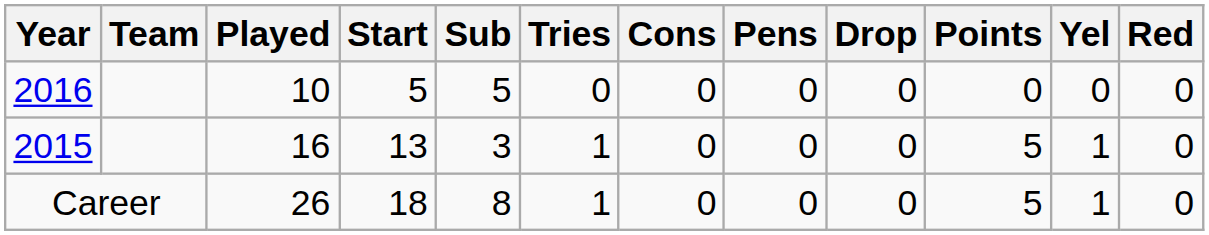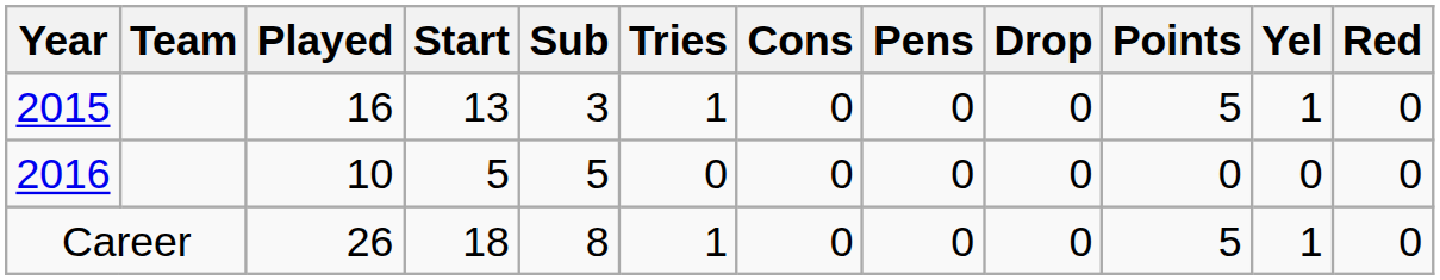 <table class="wikitable sortable" style="font-size: 95%; text-align: right;">
 <tr>
 <th>Year</th>
 <th>Team</th>
 <th>Played</th>
 <th>Start</th>
 <th>Sub</th>
 <th>Tries</th>
 <th>Cons</th>
 <th>Pens</th>
 <th>Drop</th>
 <th>Points</th>
 <th>Yel</th>
 <th>Red</th>
 </tr>
 <tr>
+<td align="left"><a href='#'>2015</a></td>
+<td align="left"></td>
+<td>16</td>
+<td>13</td>
+<td>3</td>
+<td>1</td>
+<td>0</td>
+<td>0</td>
+<td>0</td>
+<td>5</td>
+<td>1</td>
+<td>0</td>
+</tr>
+<tr>
 <td align="left"><a href='#'>2016</a></td>
 <td align="left"></td>
 <td>10</td>
 <td>5</td>
 <td>5</td>
 <td>0</td>
 <td>0</td>
 <td>0</td>
 <td>0</td>
 <td>0</td>
 <td>0</td>
-<td>0</td>
-</tr>
-<tr>
-<td align="left"><a href='#'>2015</a></td>
-<td align="left"></td>
-<td>16</td>
-<td>13</td>
-<td>3</td>
-<td>1</td>
-<td>0</td>
-<td>0</td>
-<td>0</td>
-<td>5</td>
-<td>1</td>
 <td>0</td>
 </tr>
 <tr class="sortbottom">
 <td style="text-align:center;" colspan="2">Career</td>
 <td>26</td>
 <td>18</td>
 <td>8</td>
 <td>1</td>
 <td>0</td>
 <td>0</td>
 <td>0</td>
 <td>5</td>
 <td>1</td>
 <td>0</td>
 </tr>
 </table>
